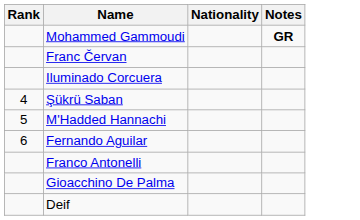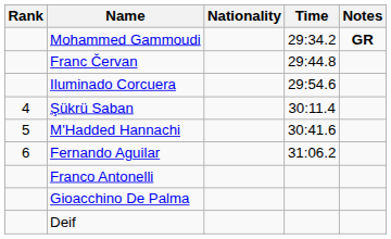 <table class="wikitable sortable" style="text-align:center">
 <tr>
 <th>Rank</th>
 <th>Name</th>
 <th>Nationality</th>
+<th>Time</th>
 <th>Notes</th>
 </tr>
 <tr>
 <td></td>
 <td align=left><a href='#'>Mohammed Gammoudi</a></td>
 <td align=left></td>
+<td>29:34.2</td>
 <td><strong>GR</strong></td>
 </tr>
 <tr>
 <td></td>
 <td align=left><a href='#'>Franc Červan</a></td>
 <td align=left></td>
+<td>29:44.8</td>
 <td></td>
 </tr>
 <tr>
 <td></td>
 <td align=left><a href='#'>Iluminado Corcuera</a></td>
 <td align=left></td>
+<td>29:54.6</td>
 <td></td>
 </tr>
 <tr>
 <td>4</td>
 <td align=left><a href='#'>Şükrü Saban</a></td>
 <td align=left></td>
+<td>30:11.4</td>
 <td></td>
 </tr>
 <tr>
 <td>5</td>
 <td align=left><a href='#'>M'Hadded Hannachi</a></td>
 <td align=left></td>
+<td>30:41.6</td>
 <td></td>
 </tr>
 <tr>
 <td>6</td>
 <td align=left><a href='#'>Fernando Aguilar</a></td>
 <td align=left></td>
+<td>31:06.2</td>
 <td></td>
 </tr>
 <tr>
 <td></td>
 <td align=left><a href='#'>Franco Antonelli</a></td>
 <td align=left></td>
 <td></td>
+<td></td>
 </tr>
 <tr>
 <td></td>
 <td align=left><a href='#'>Gioacchino De Palma</a></td>
 <td align=left></td>
+<td></td>
 <td></td>
 </tr>
 <tr>
 <td></td>
 <td align=left>Deif</td>
 <td align=left></td>
 <td></td>
+<td></td>
 </tr>
 </table>
